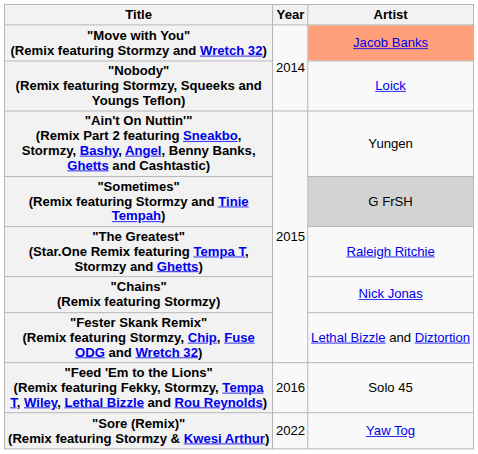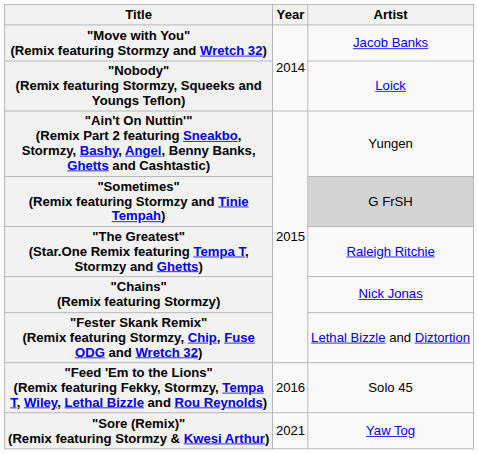 <table class="wikitable plainrowheaders" style="text-align:center;">
 <tr>
 <th scope="col" style="width:20em;">Title</th>
 <th scope="col" style="width:1em;">Year</th>
 <th scope="col">Artist</th>
 </tr>
 <tr>
 <th scope="row">"Move with You"<br><span>(Remix featuring Stormzy and <a href='#'>Wretch 32</a>)</span></th>
 <td rowspan="2">2014</td>
-<td style="background: lightsalmon;"><a href='#'>Jacob Banks</a></td>
+<td><a href='#'>Jacob Banks</a></td>
 </tr>
 <tr>
 <th scope="row">"Nobody"<br><span>(Remix featuring Stormzy, Squeeks and Youngs Teflon)</span></th>
 <td><a href='#'>Loick</a></td>
 </tr>
 <tr>
 <th scope="row">"Ain't On Nuttin'"<br><span>(Remix Part 2 featuring <a href='#'>Sneakbo</a>, Stormzy, <a href='#'>Bashy</a>, <a href='#'>Angel</a>, Benny Banks, <a href='#'>Ghetts</a> and Cashtastic)</span></th>
 <td rowspan="5">2015</td>
 <td>Yungen</td>
 </tr>
 <tr>
 <th scope="row">"Sometimes"<br><span>(Remix featuring Stormzy and <a href='#'>Tinie Tempah</a>)</span></th>
 <td style="background: lightgrey;">G FrSH</td>
 </tr>
 <tr>
 <th scope="row">"The Greatest"<br><span>(Star.One Remix featuring <a href='#'>Tempa T</a>, Stormzy and <a href='#'>Ghetts</a>)</span></th>
 <td><a href='#'>Raleigh Ritchie</a></td>
 </tr>
 <tr>
 <th scope="row">"Chains"<br><span>(Remix featuring Stormzy)</span></th>
 <td><a href='#'>Nick Jonas</a></td>
 </tr>
 <tr>
 <th scope="row">"Fester Skank Remix"<br><span>(Remix featuring Stormzy, <a href='#'>Chip</a>, <a href='#'>Fuse ODG</a> and <a href='#'>Wretch 32</a>)</span></th>
 <td><a href='#'>Lethal Bizzle</a> and <a href='#'>Diztortion</a></td>
 </tr>
 <tr>
 <th scope="row">"Feed 'Em to the Lions"<br><span>(Remix featuring Fekky, Stormzy, <a href='#'>Tempa T</a>, <a href='#'>Wiley</a>, <a href='#'>Lethal Bizzle</a> and <a href='#'>Rou Reynolds</a>)</span></th>
 <td>2016</td>
 <td>Solo 45</td>
 </tr>
 <tr>
 <th scope="row">"Sore (Remix)"<br><span>(Remix featuring Stormzy & <a href='#'>Kwesi Arthur</a>)</span></th>
-<td>2022</td>
+<td>2021</td>
 <td><a href='#'>Yaw Tog</a></td>
 </tr>
 </table>
